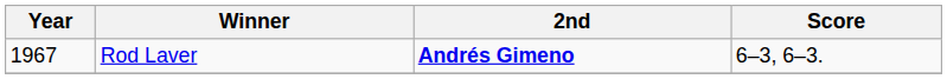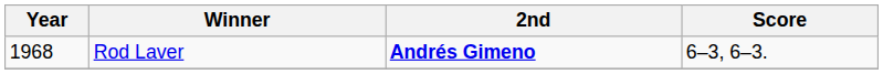 <table class="wikitable" style="font-size:98%;">
 <tr>
 <th style="width:60px;">Year</th>
 <th style="width:230px;">Winner</th>
 <th style="width:230px;">2nd</th>
 <th style="width:150px;">Score</th>
 </tr>
 <tr>
-<td>1967</td>
+<td>1968</td>
 <td> <a href='#'>Rod Laver</a></td>
 <td><strong> <a href='#'>Andrés Gimeno</a></strong></td>
 <td>6–3, 6–3.</td>
 </tr>
 <tr>
 </tr>
 </table>
